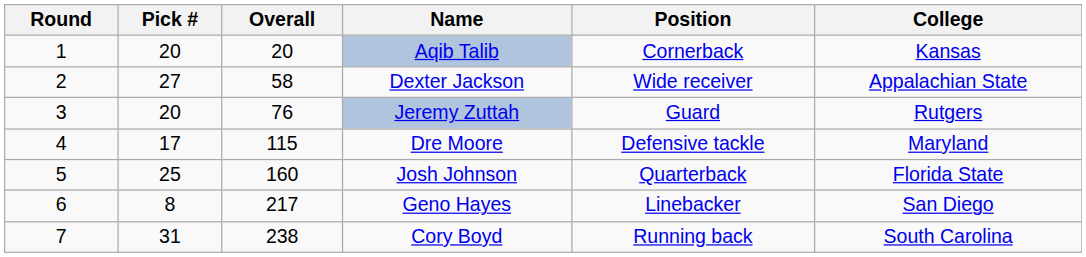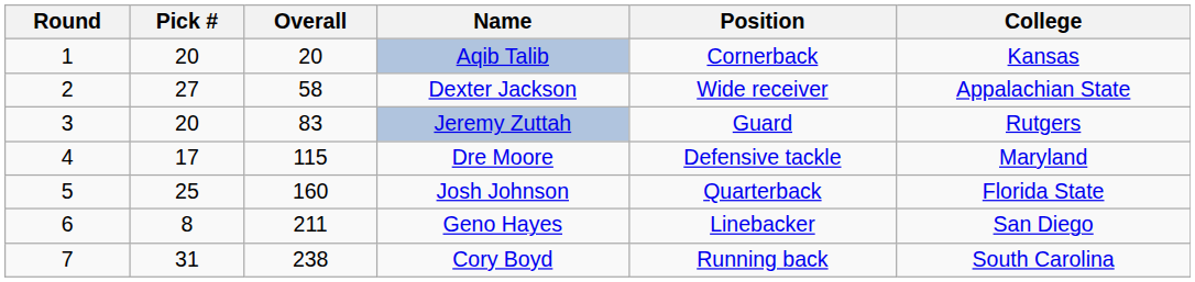 <table class="wikitable sortable sortable" style="width: 100%; text-align:center">
 <tr>
 <th>Round</th>
 <th>Pick #</th>
 <th>Overall</th>
 <th>Name</th>
 <th>Position</th>
 <th>College</th>
 </tr>
 <tr>
 <td>1</td>
 <td>20</td>
 <td>20</td>
 <td bgcolor=lightsteelblue><a href='#'>Aqib Talib</a></td>
 <td><a href='#'>Cornerback</a></td>
 <td><a href='#'>Kansas</a></td>
 </tr>
 <tr>
 <td>2</td>
 <td>27</td>
 <td>58</td>
 <td><a href='#'>Dexter Jackson</a></td>
 <td><a href='#'>Wide receiver</a></td>
 <td><a href='#'>Appalachian State</a></td>
 </tr>
 <tr>
 <td>3</td>
 <td>20</td>
-<td>76</td>
+<td>83</td>
 <td bgcolor=lightsteelblue><a href='#'>Jeremy Zuttah</a></td>
 <td><a href='#'>Guard</a></td>
 <td><a href='#'>Rutgers</a></td>
 </tr>
 <tr>
 <td>4</td>
 <td>17</td>
 <td>115</td>
 <td><a href='#'>Dre Moore</a></td>
 <td><a href='#'>Defensive tackle</a></td>
 <td><a href='#'>Maryland</a></td>
 </tr>
 <tr>
 <td>5</td>
 <td>25</td>
 <td>160</td>
 <td><a href='#'>Josh Johnson</a></td>
 <td><a href='#'>Quarterback</a></td>
 <td><a href='#'>Florida State</a></td>
 </tr>
 <tr>
 <td>6</td>
 <td>8</td>
-<td>217</td>
+<td>211</td>
 <td><a href='#'>Geno Hayes</a></td>
 <td><a href='#'>Linebacker</a></td>
 <td><a href='#'>San Diego</a></td>
 </tr>
 <tr>
 <td>7</td>
 <td>31</td>
 <td>238</td>
 <td><a href='#'>Cory Boyd</a></td>
 <td><a href='#'>Running back</a></td>
 <td><a href='#'>South Carolina</a></td>
 </tr>
 </table>
